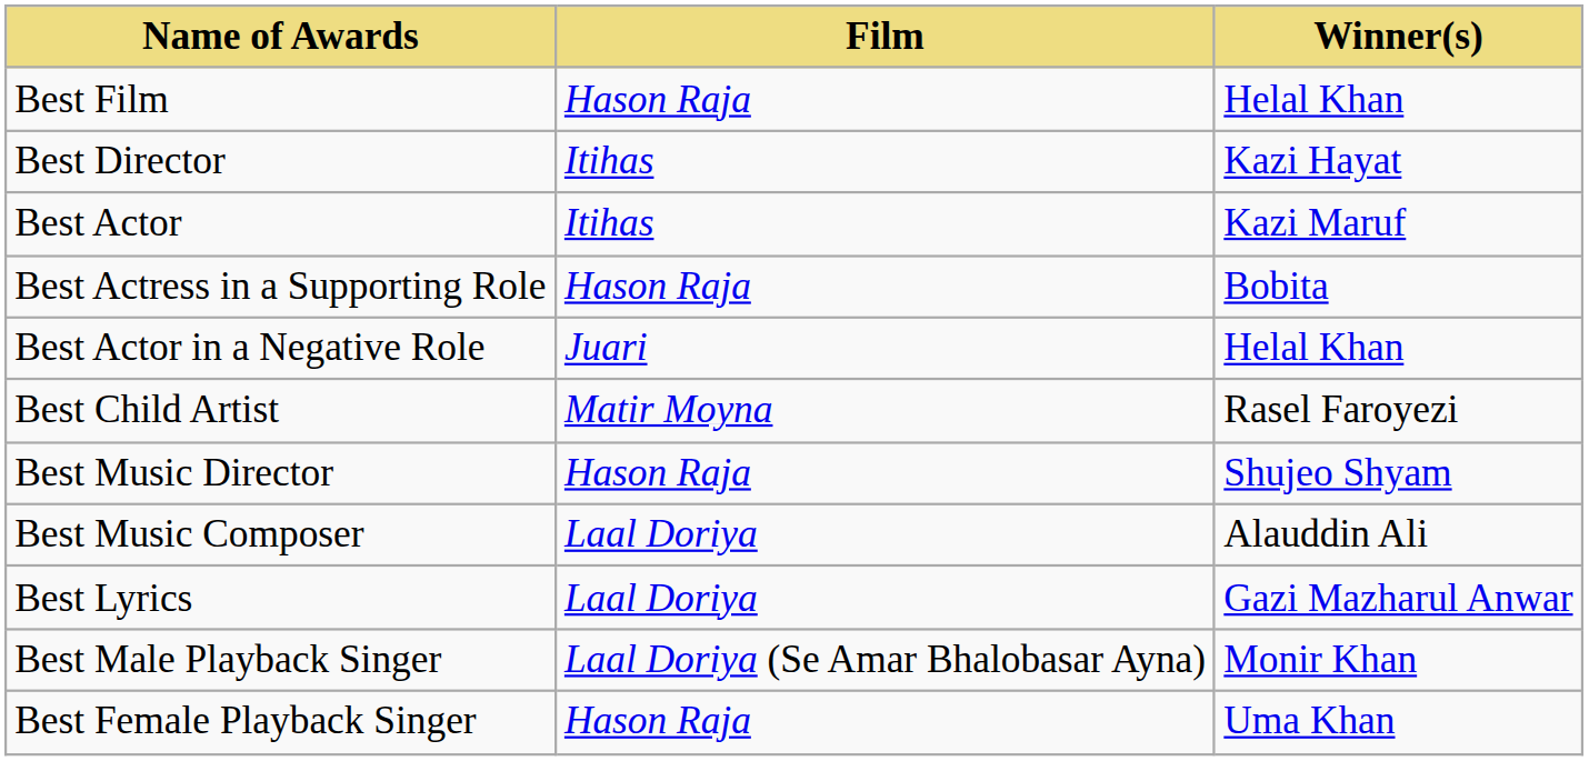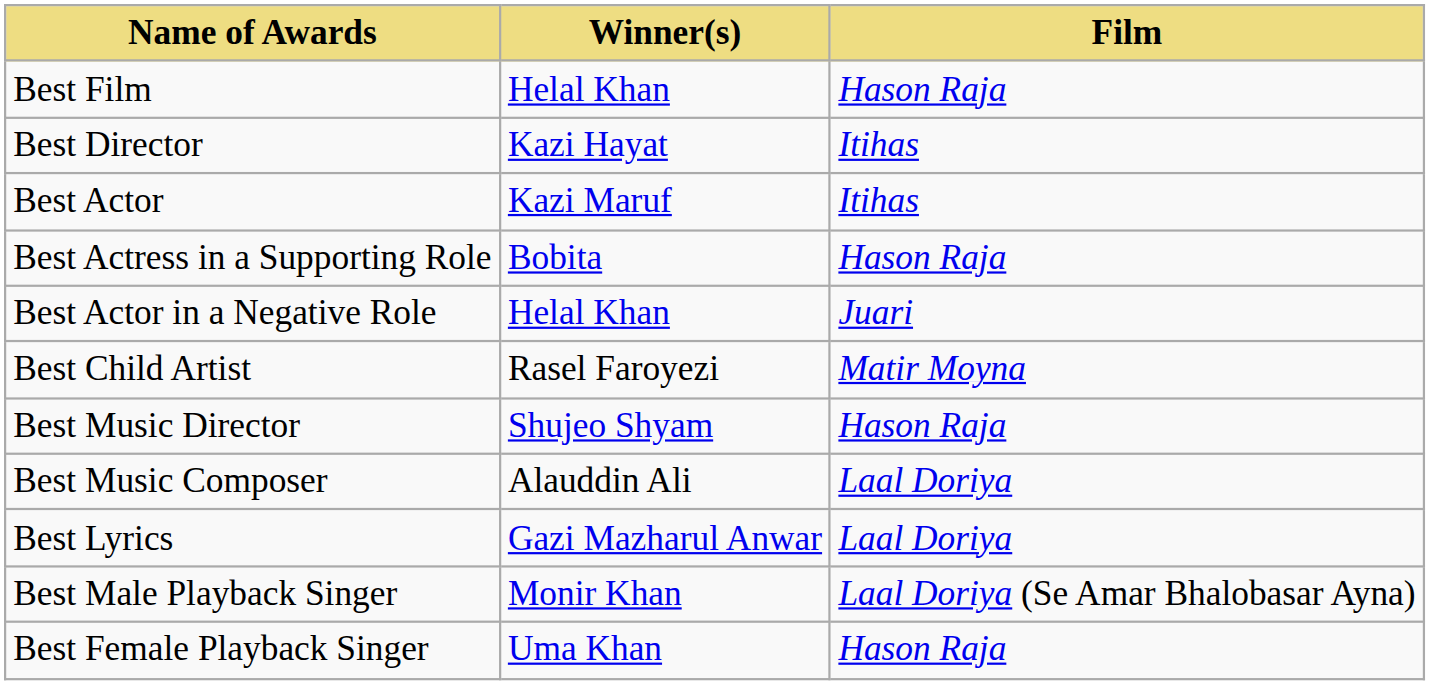 <table class="wikitable sortable collapsible">
 <tr>
 <th style="background:#EEDD82;">Name of Awards</th>
+<th style="background:#EEDD82;">Winner(s)</th>
 <th style="background:#EEDD82;">Film</th>
-<th style="background:#EEDD82;">Winner(s)</th>
 </tr>
 <tr>
 <td>Best Film</td>
+<td><a href='#'>Helal Khan</a></td>
 <td><em><a href='#'>Hason Raja</a></em></td>
-<td><a href='#'>Helal Khan</a></td>
 </tr>
 <tr>
 <td>Best Director</td>
+<td><a href='#'>Kazi Hayat</a></td>
 <td><em><a href='#'>Itihas</a></em></td>
-<td><a href='#'>Kazi Hayat</a></td>
 </tr>
 <tr>
 <td>Best Actor</td>
+<td><a href='#'>Kazi Maruf</a></td>
 <td><em><a href='#'>Itihas</a></em></td>
-<td><a href='#'>Kazi Maruf</a></td>
 </tr>
 <tr>
 <td>Best Actress in a Supporting Role</td>
+<td><a href='#'>Bobita</a></td>
 <td><em><a href='#'>Hason Raja</a></em></td>
-<td><a href='#'>Bobita</a></td>
 </tr>
 <tr>
 <td>Best Actor in a Negative Role</td>
+<td><a href='#'>Helal Khan</a></td>
 <td><em><a href='#'>Juari</a></em></td>
-<td><a href='#'>Helal Khan</a></td>
 </tr>
 <tr>
 <td>Best Child Artist</td>
+<td>Rasel Faroyezi</td>
 <td><em><a href='#'>Matir Moyna</a></em></td>
-<td>Rasel Faroyezi</td>
 </tr>
 <tr>
 <td>Best Music Director</td>
+<td><a href='#'>Shujeo Shyam</a></td>
 <td><em><a href='#'>Hason Raja</a></em></td>
-<td><a href='#'>Shujeo Shyam</a></td>
 </tr>
 <tr>
 <td>Best Music Composer</td>
+<td>Alauddin Ali</td>
 <td><em><a href='#'>Laal Doriya</a></em></td>
-<td>Alauddin Ali</td>
 </tr>
 <tr>
 <td>Best Lyrics</td>
+<td><a href='#'>Gazi Mazharul Anwar</a></td>
 <td><em><a href='#'>Laal Doriya</a></em></td>
-<td><a href='#'>Gazi Mazharul Anwar</a></td>
 </tr>
 <tr>
 <td>Best Male Playback Singer</td>
+<td><a href='#'>Monir Khan</a></td>
 <td><em><a href='#'>Laal Doriya</a></em> (Se Amar Bhalobasar Ayna)</td>
-<td><a href='#'>Monir Khan</a></td>
 </tr>
 <tr>
 <td>Best Female Playback Singer</td>
+<td><a href='#'>Uma Khan</a></td>
 <td><em><a href='#'>Hason Raja</a></em></td>
-<td><a href='#'>Uma Khan</a></td>
 </tr>
 </table>
